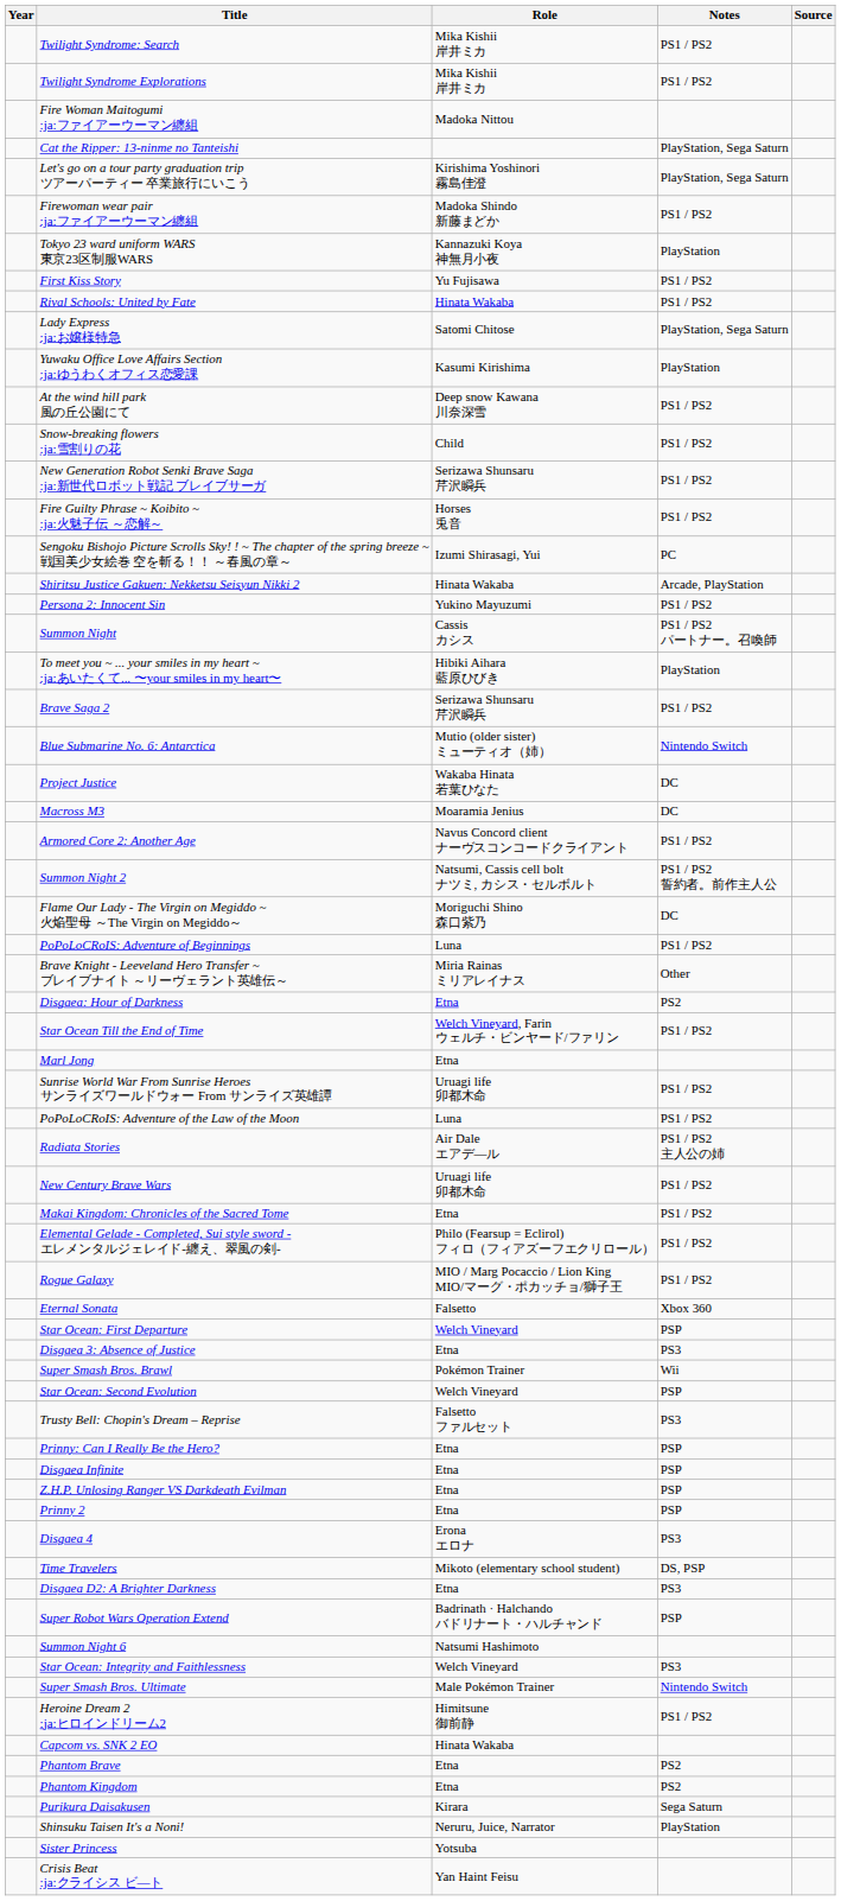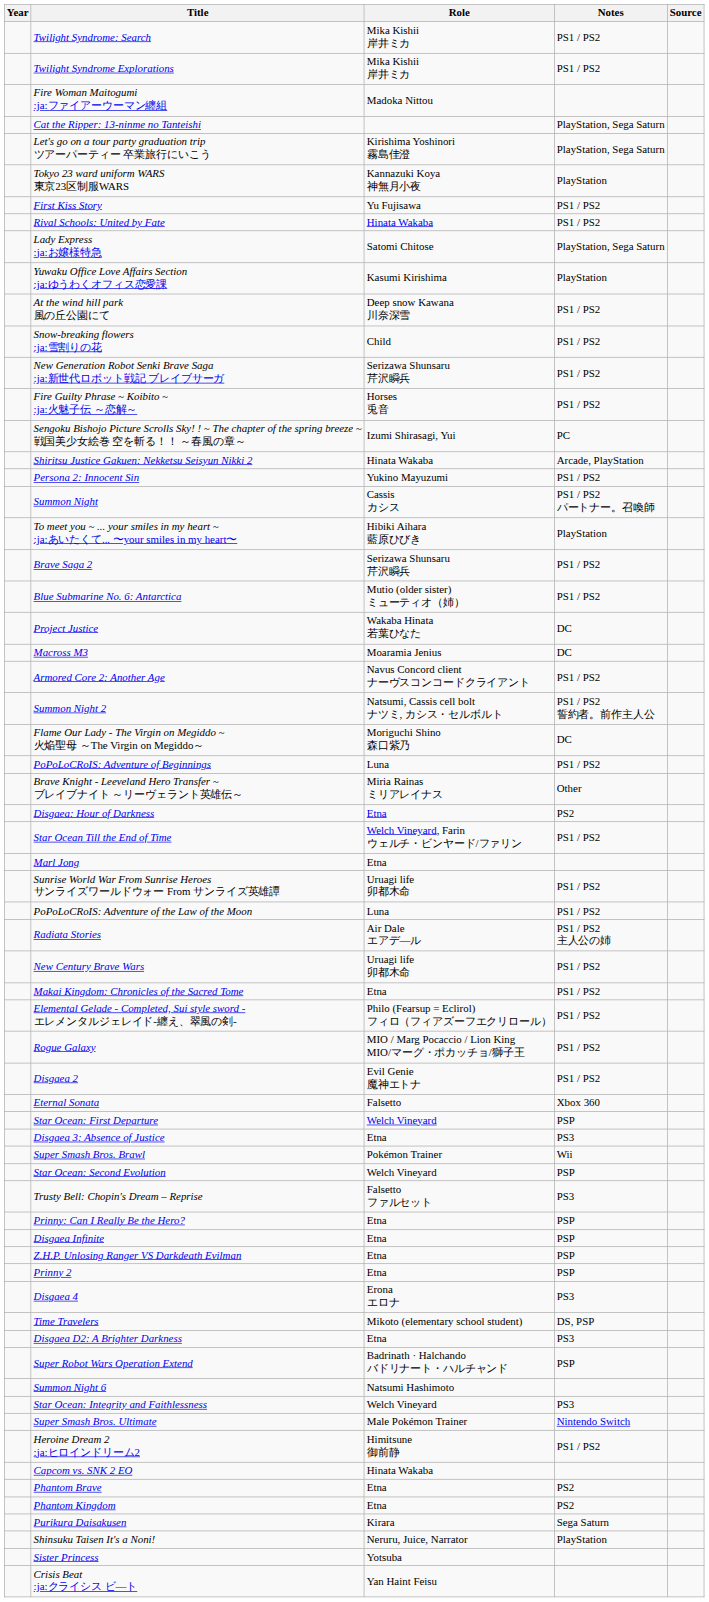 <table class="wikitable sortable plainrowheaders">
 <tr>
 <th>Year</th>
 <th>Title</th>
 <th>Role</th>
 <th class="unsortable">Notes</th>
 <th class="unsortable">Source</th>
 </tr>
 <tr>
 <td></td>
 <td><em><a href='#'>Twilight Syndrome: Search</a></em></td>
 <td>Mika Kishii<br>岸井ミカ</td>
 <td>PS1 / PS2</td>
 <td></td>
 </tr>
 <tr>
 <td></td>
 <td><em><a href='#'>Twilight Syndrome Explorations</a></em></td>
 <td>Mika Kishii<br>岸井ミカ</td>
 <td>PS1 / PS2</td>
 <td></td>
 </tr>
 <tr>
 <td></td>
 <td><em>Fire Woman Maitogumi</em><br><a href='#'>:ja:ファイアーウーマン纏組</a></td>
 <td>Madoka Nittou</td>
 <td></td>
 <td></td>
 </tr>
 <tr>
 <td></td>
 <td><em><a href='#'>Cat the Ripper: 13-ninme no Tanteishi</a></em></td>
 <td></td>
 <td>PlayStation, Sega Saturn</td>
 <td></td>
 </tr>
 <tr>
 <td></td>
 <td><em>Let's go on a tour party graduation trip</em><br>ツアーパーティー 卒業旅行にいこう</td>
 <td>Kirishima Yoshinori<br>霧島佳澄</td>
 <td>PlayStation, Sega Saturn</td>
-<td></td>
-</tr>
-<tr>
-<td></td>
-<td><em>Firewoman wear pair</em><br><a href='#'>:ja:ファイアーウーマン纏組</a></td>
-<td>Madoka Shindo<br>新藤まどか</td>
-<td>PS1 / PS2</td>
 <td></td>
 </tr>
 <tr>
 <td></td>
 <td><em>Tokyo 23 ward uniform WARS</em><br>東京23区制服WARS</td>
 <td>Kannazuki Koya<br>神無月小夜</td>
 <td>PlayStation</td>
 <td></td>
 </tr>
 <tr>
 <td></td>
 <td><em><a href='#'>First Kiss Story</a></em></td>
 <td>Yu Fujisawa</td>
 <td>PS1 / PS2</td>
 <td></td>
 </tr>
 <tr>
 <td></td>
 <td><em><a href='#'>Rival Schools: United by Fate</a></em></td>
 <td><a href='#'>Hinata Wakaba</a></td>
 <td>PS1 / PS2</td>
 <td></td>
 </tr>
 <tr>
 <td></td>
 <td><em>Lady Express</em><br><a href='#'>:ja:お嬢様特急</a></td>
 <td>Satomi Chitose</td>
 <td>PlayStation, Sega Saturn</td>
 <td></td>
 </tr>
 <tr>
 <td></td>
 <td><em>Yuwaku Office Love Affairs Section</em><br><a href='#'>:ja:ゆうわくオフィス恋愛課</a></td>
 <td>Kasumi Kirishima</td>
 <td>PlayStation</td>
 <td></td>
 </tr>
 <tr>
 <td></td>
 <td><em>At the wind hill park</em><br>風の丘公園にて</td>
 <td>Deep snow Kawana<br>川奈深雪</td>
 <td>PS1 / PS2</td>
 <td></td>
 </tr>
 <tr>
 <td></td>
 <td><em>Snow-breaking flowers</em><br><a href='#'>:ja:雪割りの花</a></td>
 <td>Child</td>
 <td>PS1 / PS2</td>
 <td></td>
 </tr>
 <tr>
 <td></td>
 <td><em>New Generation Robot Senki Brave Saga</em><br><a href='#'>:ja:新世代ロボット戦記 ブレイブサーガ</a></td>
 <td>Serizawa Shunsaru<br>芹沢瞬兵</td>
 <td>PS1 / PS2</td>
 <td></td>
 </tr>
 <tr>
 <td></td>
 <td><em>Fire Guilty Phrase ~ Koibito ~</em><br><a href='#'>:ja:火魅子伝 ～恋解～</a></td>
 <td>Horses<br>兎音</td>
 <td>PS1 / PS2</td>
 <td></td>
 </tr>
 <tr>
 <td></td>
 <td><em>Sengoku Bishojo Picture Scrolls Sky! ! ~ The chapter of the spring breeze ~</em><br>戦国美少女絵巻 空を斬る！！ ～春風の章～</td>
 <td>Izumi Shirasagi, Yui </td>
 <td>PC</td>
 <td></td>
 </tr>
 <tr>
 <td></td>
 <td><em><a href='#'>Shiritsu Justice Gakuen: Nekketsu Seisyun Nikki 2</a></em></td>
 <td>Hinata Wakaba</td>
 <td>Arcade, PlayStation</td>
 <td></td>
 </tr>
 <tr>
 <td></td>
 <td><em><a href='#'>Persona 2: Innocent Sin</a></em></td>
 <td>Yukino Mayuzumi</td>
 <td>PS1 / PS2</td>
 <td></td>
 </tr>
 <tr>
 <td></td>
 <td><em><a href='#'>Summon Night</a></em></td>
 <td>Cassis<br>カシス</td>
 <td>PS1 / PS2<br>パートナー。召喚師</td>
 <td></td>
 </tr>
 <tr>
 <td></td>
 <td><em>To meet you ~ ... your smiles in my heart ~</em><br><a href='#'>:ja:あいたくて... 〜your smiles in my heart〜</a></td>
 <td>Hibiki Aihara<br>藍原ひびき</td>
 <td>PlayStation</td>
 <td></td>
 </tr>
 <tr>
 <td></td>
 <td><em><a href='#'>Brave Saga 2</a></em></td>
 <td>Serizawa Shunsaru<br>芹沢瞬兵</td>
 <td>PS1 / PS2</td>
 <td></td>
 </tr>
 <tr>
 <td></td>
 <td><em><a href='#'>Blue Submarine No. 6: Antarctica</a></em></td>
 <td>Mutio (older sister)<br>ミューティオ（姉）</td>
-<td><a href='#'>Nintendo Switch</a></td>
+<td>PS1 / PS2</td>
 <td></td>
 </tr>
 <tr>
 <td></td>
 <td><em><a href='#'>Project Justice</a></em></td>
 <td>Wakaba Hinata<br>若葉ひなた</td>
 <td>DC</td>
 <td></td>
 </tr>
 <tr>
 <td></td>
 <td><em><a href='#'>Macross M3</a></em></td>
 <td>Moaramia Jenius </td>
 <td>DC</td>
 <td></td>
 </tr>
 <tr>
 <td></td>
 <td><em><a href='#'>Armored Core 2: Another Age</a></em></td>
 <td>Navus Concord client<br>ナーヴスコンコードクライアント</td>
 <td>PS1 / PS2</td>
 <td></td>
 </tr>
 <tr>
 <td></td>
 <td><em><a href='#'>Summon Night 2</a></em></td>
 <td>Natsumi, Cassis cell bolt <br>ナツミ, カシス・セルボルト</td>
 <td>PS1 / PS2<br>誓約者。前作主人公</td>
 <td></td>
 </tr>
 <tr>
 <td></td>
 <td><em>Flame Our Lady - The Virgin on Megiddo ~</em><br>火焔聖母 ～The Virgin on Megiddo～</td>
 <td>Moriguchi Shino<br>森口紫乃</td>
 <td>DC</td>
 <td></td>
 </tr>
 <tr>
 <td></td>
 <td><em><a href='#'>PoPoLoCRoIS: Adventure of Beginnings</a></em></td>
 <td>Luna</td>
 <td>PS1 / PS2</td>
 <td></td>
 </tr>
 <tr>
 <td></td>
 <td><em>Brave Knight - Leeveland Hero Transfer ~</em><br>ブレイブナイト ～リーヴェラント英雄伝～</td>
 <td>Miria Rainas<br>ミリアレイナス</td>
 <td>Other</td>
 <td></td>
 </tr>
 <tr>
 <td></td>
 <td><em><a href='#'>Disgaea: Hour of Darkness</a></em></td>
 <td><a href='#'>Etna</a></td>
 <td>PS2</td>
 <td></td>
 </tr>
 <tr>
 <td></td>
 <td><em><a href='#'>Star Ocean Till the End of Time</a></em></td>
 <td><a href='#'>Welch Vineyard</a>, Farin<br>ウェルチ・ビンヤード/ファリン</td>
 <td>PS1 / PS2</td>
 <td></td>
 </tr>
 <tr>
 <td></td>
 <td><em><a href='#'>Marl Jong</a></em></td>
 <td>Etna</td>
 <td></td>
 <td></td>
 </tr>
 <tr>
 <td></td>
 <td><em>Sunrise World War From Sunrise Heroes</em><br>サンライズワールドウォー From サンライズ英雄譚</td>
 <td>Uruagi life<br>卯都木命</td>
 <td>PS1 / PS2</td>
 <td></td>
 </tr>
 <tr>
 <td></td>
 <td><em>PoPoLoCRoIS: Adventure of the Law of the Moon</em></td>
 <td>Luna</td>
 <td>PS1 / PS2</td>
 <td></td>
 </tr>
 <tr>
 <td></td>
 <td><em><a href='#'>Radiata Stories</a></em></td>
 <td>Air Dale<br>エアデ—ル</td>
 <td>PS1 / PS2<br>主人公の姉</td>
 <td></td>
 </tr>
 <tr>
 <td></td>
 <td><em><a href='#'>New Century Brave Wars</a></em></td>
 <td>Uruagi life<br>卯都木命</td>
 <td>PS1 / PS2</td>
 <td></td>
 </tr>
 <tr>
 <td></td>
 <td><em><a href='#'>Makai Kingdom: Chronicles of the Sacred Tome</a></em></td>
 <td>Etna</td>
 <td>PS1 / PS2</td>
 <td></td>
 </tr>
 <tr>
 <td></td>
 <td><em><a href='#'>Elemental Gelade - Completed, Sui style sword -</a></em><br>エレメンタルジェレイド-纏え、翠風の剣-</td>
 <td>Philo (Fearsup = Eclirol)<br>フィロ（フィアズーフエクリロール）</td>
 <td>PS1 / PS2</td>
 <td></td>
 </tr>
 <tr>
 <td></td>
 <td><em><a href='#'>Rogue Galaxy</a></em></td>
 <td>MIO / Marg Pocaccio / Lion King<br>MIO/マーグ・ポカッチョ/獅子王</td>
+<td>PS1 / PS2</td>
+<td></td>
+</tr>
+<tr>
+<td></td>
+<td><em><a href='#'>Disgaea 2</a></em></td>
+<td>Evil Genie<br>魔神エトナ</td>
 <td>PS1 / PS2</td>
 <td></td>
 </tr>
 <tr>
 <td></td>
 <td><em><a href='#'>Eternal Sonata</a></em></td>
 <td>Falsetto</td>
 <td>Xbox 360</td>
 <td></td>
 </tr>
 <tr>
 <td></td>
 <td><em><a href='#'>Star Ocean: First Departure</a></em></td>
 <td><a href='#'>Welch Vineyard</a></td>
 <td>PSP</td>
 <td></td>
 </tr>
 <tr>
 <td></td>
 <td><em><a href='#'>Disgaea 3: Absence of Justice</a></em></td>
 <td>Etna</td>
 <td>PS3</td>
 <td></td>
 </tr>
 <tr>
 <td></td>
 <td><em><a href='#'>Super Smash Bros. Brawl</a></em></td>
 <td>Pokémon Trainer</td>
 <td>Wii</td>
 </tr>
 <tr>
 <td></td>
 <td><em><a href='#'>Star Ocean: Second Evolution</a></em></td>
 <td>Welch Vineyard</td>
 <td>PSP</td>
 <td></td>
 </tr>
 <tr>
 <td></td>
 <td><em>Trusty Bell: Chopin's Dream – Reprise</em></td>
 <td>Falsetto<br>ファルセット</td>
 <td>PS3</td>
 <td></td>
 </tr>
 <tr>
 <td></td>
 <td><em><a href='#'>Prinny: Can I Really Be the Hero?</a></em></td>
 <td>Etna</td>
 <td>PSP</td>
 <td></td>
 </tr>
 <tr>
 <td></td>
 <td><em><a href='#'>Disgaea Infinite</a></em></td>
 <td>Etna</td>
 <td>PSP</td>
 <td></td>
 </tr>
 <tr>
 <td></td>
 <td><em><a href='#'>Z.H.P. Unlosing Ranger VS Darkdeath Evilman</a></em></td>
 <td>Etna</td>
 <td>PSP</td>
 <td></td>
 </tr>
 <tr>
 <td></td>
 <td><em><a href='#'>Prinny 2</a></em></td>
 <td>Etna</td>
 <td>PSP</td>
 <td></td>
 </tr>
 <tr>
 <td></td>
 <td><em><a href='#'>Disgaea 4</a></em></td>
 <td>Erona<br>エロナ</td>
 <td>PS3</td>
 <td></td>
 </tr>
 <tr>
 <td></td>
 <td><em><a href='#'>Time Travelers</a></em></td>
 <td>Mikoto (elementary school student)</td>
 <td>DS, PSP</td>
 <td></td>
 </tr>
 <tr>
 <td></td>
 <td><em><a href='#'>Disgaea D2: A Brighter Darkness</a></em></td>
 <td>Etna</td>
 <td>PS3</td>
 <td></td>
 </tr>
 <tr>
 <td></td>
 <td><em><a href='#'>Super Robot Wars Operation Extend</a></em></td>
 <td>Badrinath · Halchando<br>バドリナート・ハルチャンド</td>
 <td>PSP</td>
 <td></td>
 </tr>
 <tr>
 <td></td>
 <td><em><a href='#'>Summon Night 6</a></em></td>
 <td>Natsumi Hashimoto</td>
 <td></td>
 <td></td>
 </tr>
 <tr>
 <td></td>
 <td><em><a href='#'>Star Ocean: Integrity and Faithlessness</a></em></td>
 <td>Welch Vineyard</td>
 <td>PS3</td>
 <td></td>
 </tr>
 <tr>
 <td></td>
 <td><em><a href='#'>Super Smash Bros. Ultimate</a></em></td>
 <td>Male Pokémon Trainer</td>
 <td><a href='#'>Nintendo Switch</a></td>
 <td></td>
 </tr>
 <tr>
 <td></td>
 <td><em>Heroine Dream 2</em><br><a href='#'>:ja:ヒロインドリーム2</a></td>
 <td>Himitsune<br>御前静</td>
 <td>PS1 / PS2</td>
 <td></td>
 </tr>
 <tr>
 <td></td>
 <td><em><a href='#'>Capcom vs. SNK 2 EO</a></em></td>
 <td>Hinata Wakaba</td>
 <td></td>
 <td></td>
 </tr>
 <tr>
 <td></td>
 <td><em><a href='#'>Phantom Brave</a></em></td>
 <td>Etna</td>
 <td>PS2</td>
 <td></td>
 </tr>
 <tr>
 <td></td>
 <td><em><a href='#'>Phantom Kingdom</a></em></td>
 <td>Etna</td>
 <td>PS2</td>
 <td></td>
 </tr>
 <tr>
 <td></td>
 <td><em><a href='#'>Purikura Daisakusen</a></em></td>
 <td>Kirara</td>
 <td>Sega Saturn</td>
 <td></td>
 </tr>
 <tr>
 <td></td>
 <td><em>Shinsuku Taisen It's a Noni!</em></td>
 <td>Neruru, Juice, Narrator</td>
 <td>PlayStation</td>
 <td></td>
 </tr>
 <tr>
 <td></td>
 <td><em><a href='#'>Sister Princess</a></em></td>
 <td>Yotsuba</td>
 <td></td>
 <td></td>
 </tr>
 <tr>
 <td></td>
 <td><em>Crisis Beat</em><br><a href='#'>:ja:クライシス ビ—ト</a></td>
 <td>Yan Haint Feisu </td>
 <td></td>
 <td></td>
 </tr>
 </table>
